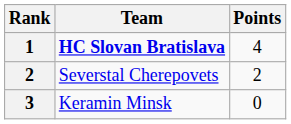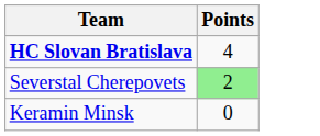 <table class="wikitable" style="text-align: center;">
 <tr>
-<th>Rank</th>
 <th>Team</th>
 <th>Points</th>
 </tr>
 <tr>
-<th>1</th>
 <td style="text-align: left;"> <strong><a href='#'>HC Slovan Bratislava</a></strong></td>
 <td>4</td>
 </tr>
 <tr>
-<th>2</th>
 <td style="text-align: left;"> <a href='#'>Severstal Cherepovets</a></td>
-<td>2</td>
+<td style="background: lightgreen;">2</td>
 </tr>
 <tr>
-<th>3</th>
 <td style="text-align: left;"> <a href='#'>Keramin Minsk</a></td>
 <td>0</td>
 </tr>
 </table>
